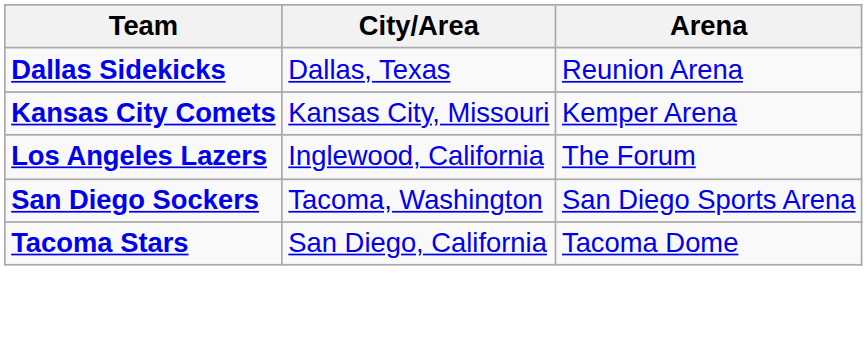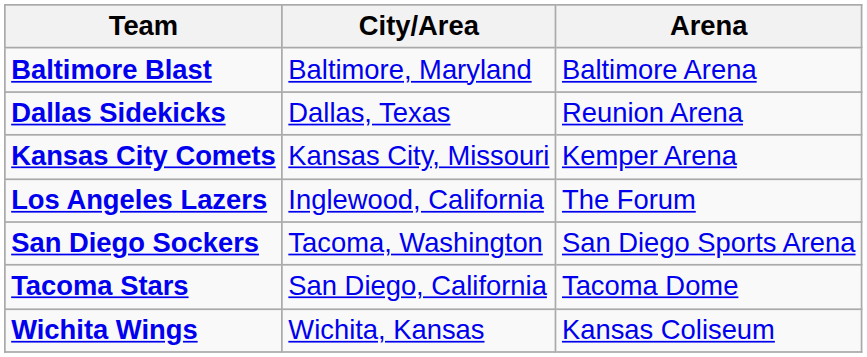 <table class="wikitable">
 <tr>
 <th>Team</th>
 <th>City/Area</th>
 <th>Arena</th>
+</tr>
+<tr>
+<td><strong><a href='#'>Baltimore Blast</a></strong></td>
+<td><a href='#'>Baltimore, Maryland</a></td>
+<td><a href='#'>Baltimore Arena</a></td>
 </tr>
 <tr>
 <td><strong><a href='#'>Dallas Sidekicks</a></strong></td>
 <td><a href='#'>Dallas, Texas</a></td>
 <td><a href='#'>Reunion Arena</a></td>
 </tr>
 <tr>
 <td><strong><a href='#'>Kansas City Comets</a></strong></td>
 <td><a href='#'>Kansas City, Missouri</a></td>
 <td><a href='#'>Kemper Arena</a></td>
 </tr>
 <tr>
 <td><strong><a href='#'>Los Angeles Lazers</a></strong></td>
 <td><a href='#'>Inglewood, California</a></td>
 <td><a href='#'>The Forum</a></td>
 </tr>
 <tr>
 <td><strong><a href='#'>San Diego Sockers</a></strong></td>
 <td><a href='#'>Tacoma, Washington</a></td>
 <td><a href='#'>San Diego Sports Arena</a></td>
 </tr>
 <tr>
 <td><strong><a href='#'>Tacoma Stars</a></strong></td>
 <td><a href='#'>San Diego, California</a></td>
 <td><a href='#'>Tacoma Dome</a></td>
 </tr>
+<tr>
+<td><strong><a href='#'>Wichita Wings</a></strong></td>
+<td><a href='#'>Wichita, Kansas</a></td>
+<td><a href='#'>Kansas Coliseum</a></td>
+</tr>
 </table>
